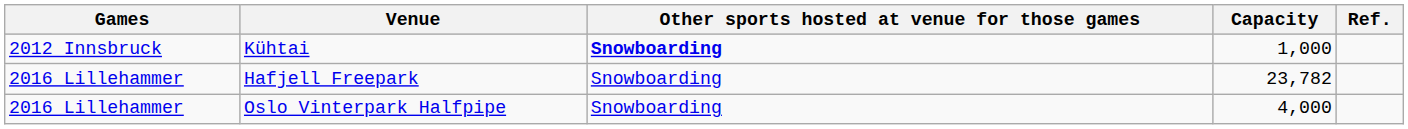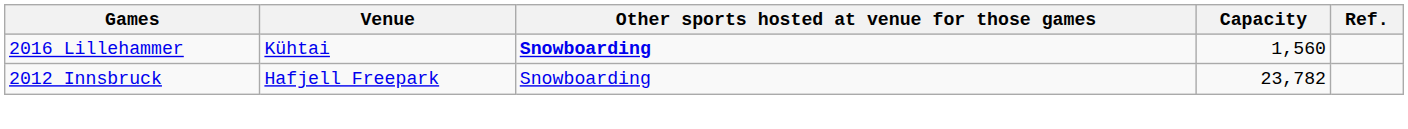 <table class="wikitable sortable" width="1000px">
 <tr>
 <th>Games</th>
 <th>Venue</th>
 <th>Other sports hosted at venue for those games</th>
 <th>Capacity</th>
 <th>Ref.</th>
 </tr>
 <tr>
-<td><a href='#'>2012 Innsbruck</a></td>
+<td><a href='#'>2016 Lillehammer</a></td>
 <td><a href='#'>Kühtai</a></td>
 <td><strong><a href='#'>Snowboarding</a></strong></td>
-<td align="right">1,000</td>
+<td align="right">1,560</td>
 <td align="center"></td>
 </tr>
 <tr>
-<td><a href='#'>2016 Lillehammer</a></td>
+<td><a href='#'>2012 Innsbruck</a></td>
 <td><a href='#'>Hafjell Freepark</a></td>
 <td><a href='#'>Snowboarding</a></td>
 <td align="right">23,782</td>
 <td align="center"></td>
 </tr>
-<tr>
-<td><a href='#'>2016 Lillehammer</a></td>
-<td><a href='#'>Oslo Vinterpark Halfpipe</a></td>
-<td><a href='#'>Snowboarding</a></td>
-<td align="right">4,000</td>
-<td align="center"></td>
-</tr>
 </table>
